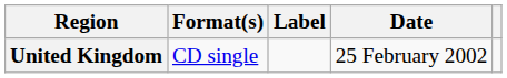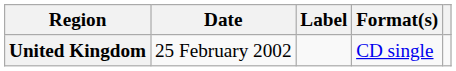 <table class="wikitable plainrowheaders">
 <tr>
 <th scope="col">Region</th>
+<th scope="col">Date</th>
+<th scope="col">Label</th>
 <th scope="col">Format(s)</th>
-<th scope="col">Label</th>
-<th scope="col">Date</th>
 <th scope="col"></th>
 </tr>
 <tr>
 <th scope="row">United Kingdom</th>
+<td>25 February 2002</td>
+<td></td>
 <td><a href='#'>CD single</a></td>
-<td></td>
-<td>25 February 2002</td>
 <td style="text-align:center;"></td>
 </tr>
 </table>
